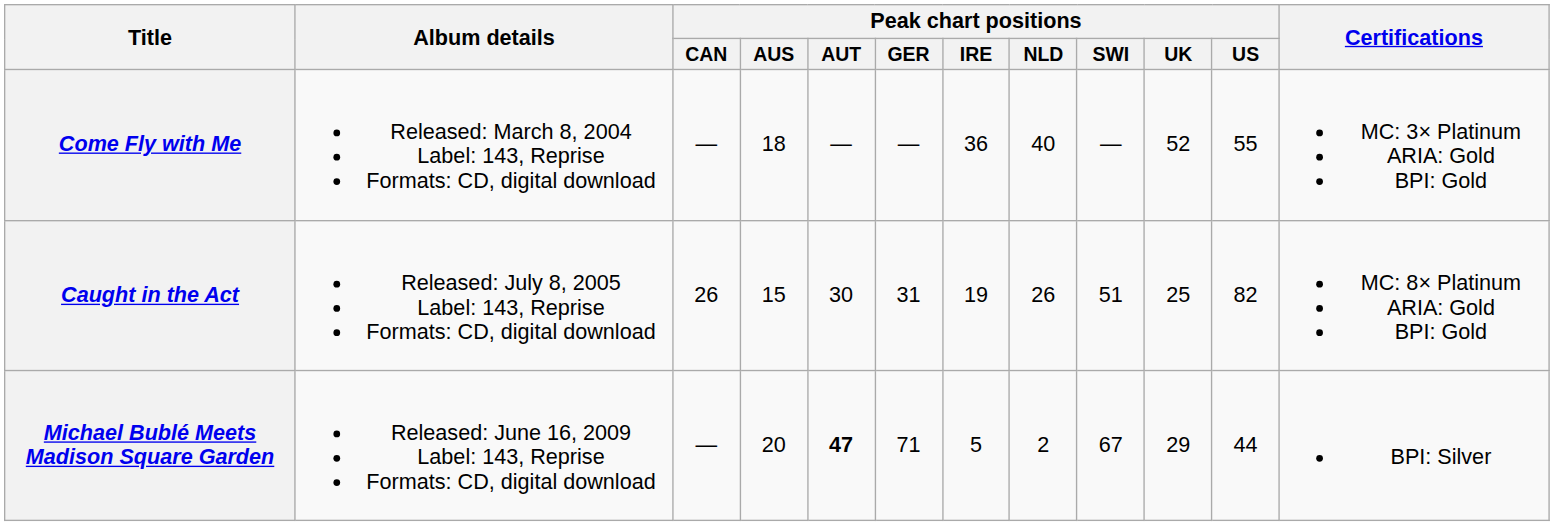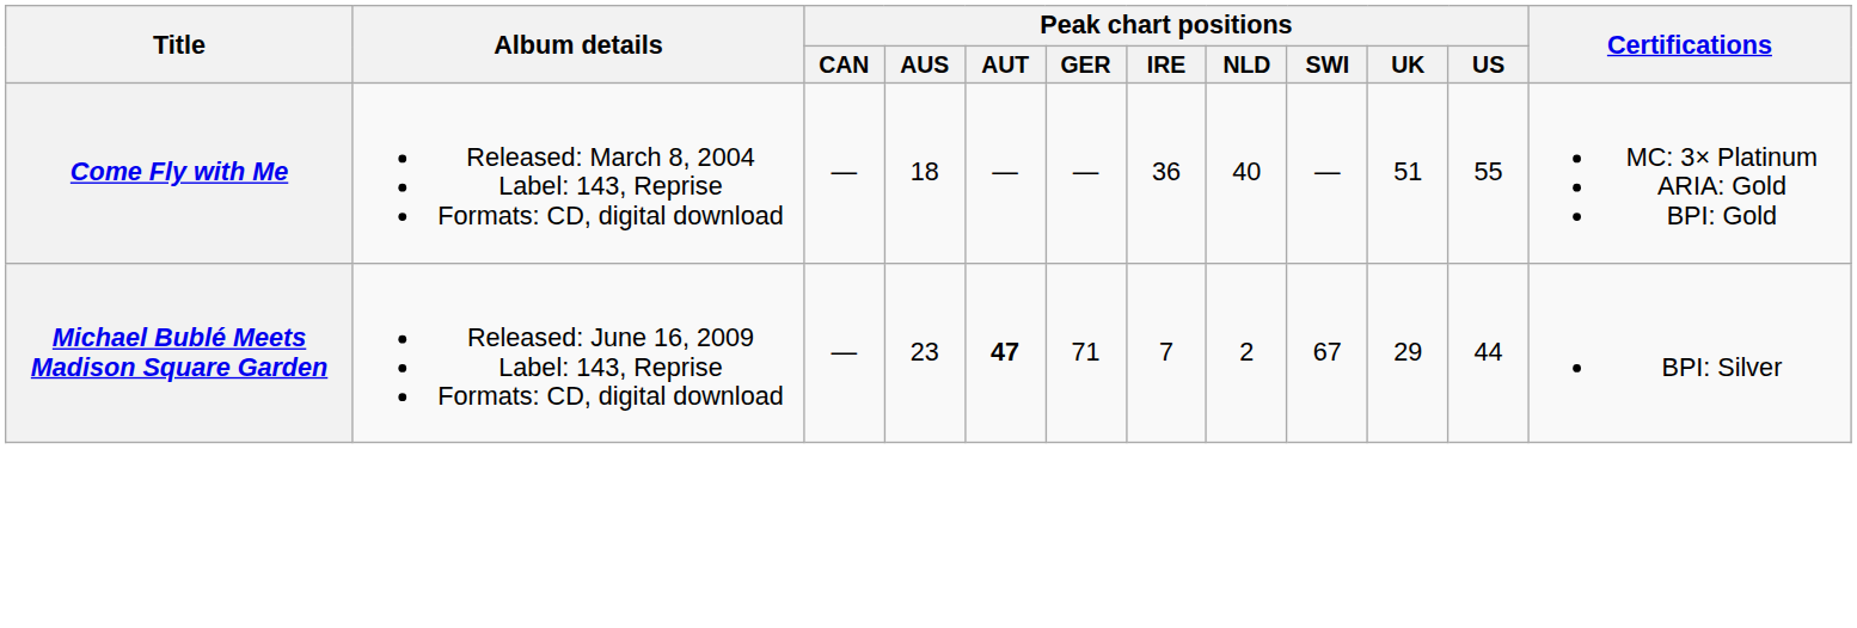 <table class="wikitable plainrowheaders" style="text-align:center;">
 <tr>
 <th scope="col" rowspan="2" style="width:13em;">Title</th>
 <th scope="col" rowspan="2" style="width:17em;">Album details</th>
 <th scope="col" colspan="9">Peak chart positions</th>
 <th scope="col" rowspan="2" style="width:12em;"><a href='#'>Certifications</a></th>
 </tr>
 <tr>
 <th scope="col" style="width:3em;font-size:90%;">CAN<br></th>
 <th scope="col" style="width:3em;font-size:90%;">AUS<br></th>
 <th scope="col" style="width:3em;font-size:90%;">AUT<br></th>
 <th scope="col" style="width:3em;font-size:90%;">GER<br></th>
 <th scope="col" style="width:3em;font-size:90%;">IRE<br></th>
 <th scope="col" style="width:3em;font-size:90%;">NLD<br></th>
 <th scope="col" style="width:3em;font-size:90%;">SWI<br></th>
 <th scope="col" style="width:3em;font-size:90%;">UK<br></th>
 <th scope="col" style="width:3em;font-size:90%;">US<br></th>
 </tr>
 <tr>
 <th scope="row"><em><a href='#'>Come Fly with Me</a></em></th>
 <td><br><ul><li>Released: March 8, 2004</li><li>Label: 143, Reprise</li><li>Formats: CD, digital download</li></ul></td>
 <td>—</td>
 <td>18</td>
 <td>—</td>
 <td>—</td>
 <td>36</td>
 <td>40</td>
 <td>—</td>
-<td>52</td>
+<td>51</td>
 <td>55</td>
 <td><br><ul><li>MC: 3× Platinum</li><li>ARIA: Gold</li><li>BPI: Gold</li></ul></td>
-</tr>
-<tr>
-<th scope="row"><em><a href='#'>Caught in the Act</a></em></th>
-<td><br><ul><li>Released: July 8, 2005</li><li>Label: 143, Reprise</li><li>Formats: CD, digital download</li></ul></td>
-<td>26</td>
-<td>15</td>
-<td>30</td>
-<td>31</td>
-<td>19</td>
-<td>26</td>
-<td>51</td>
-<td>25</td>
-<td>82</td>
-<td><br><ul><li>MC: 8× Platinum</li><li>ARIA: Gold</li><li>BPI: Gold</li></ul></td>
 </tr>
 <tr>
 <th scope="row"><em><a href='#'>Michael Bublé Meets<br>Madison Square Garden</a></em></th>
 <td><br><ul><li>Released: June 16, 2009</li><li>Label: 143, Reprise</li><li>Formats: CD, digital download</li></ul></td>
 <td>—</td>
-<td>20</td>
+<td>23</td>
 <td><strong>47</strong></td>
 <td>71</td>
-<td>5</td>
+<td>7</td>
 <td>2</td>
 <td>67</td>
 <td>29</td>
 <td>44</td>
 <td><br><ul><li>BPI: Silver</li></ul></td>
 </tr>
 </table>
